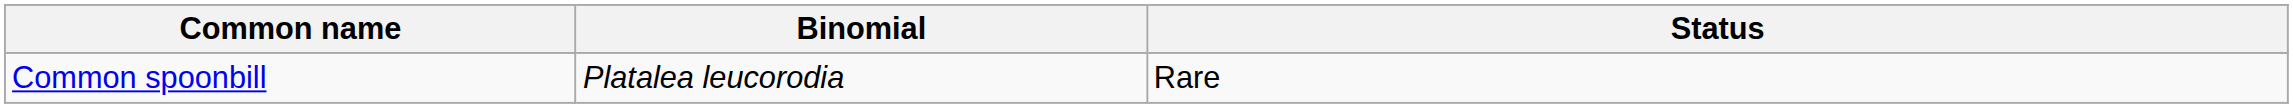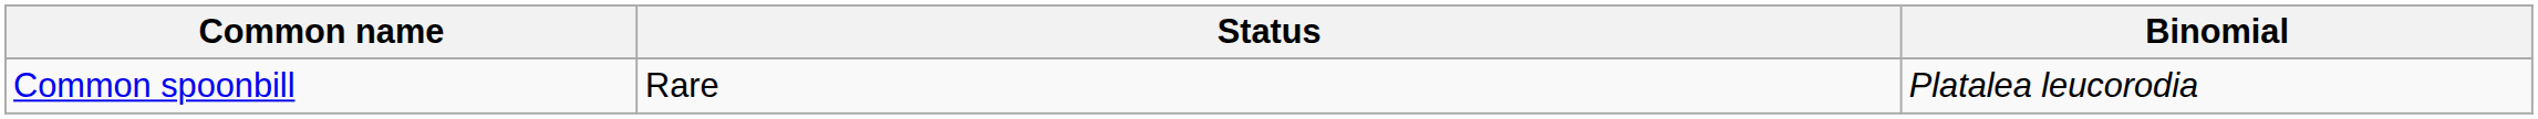 <table width=60% class="wikitable">
 <tr>
 <th width=25%>Common name</th>
+<th width=50%>Status</th>
 <th width=25%>Binomial</th>
-<th width=50%>Status</th>
 </tr>
 <tr>
 <td><a href='#'>Common spoonbill</a></td>
+<td>Rare</td>
 <td><em>Platalea leucorodia</em></td>
-<td>Rare</td>
 </tr>
 </table>
